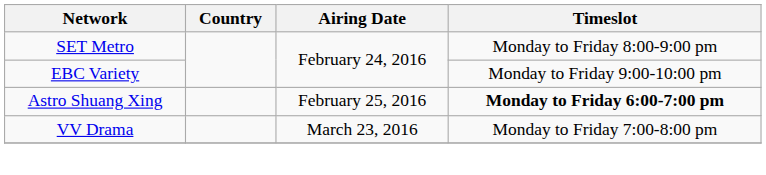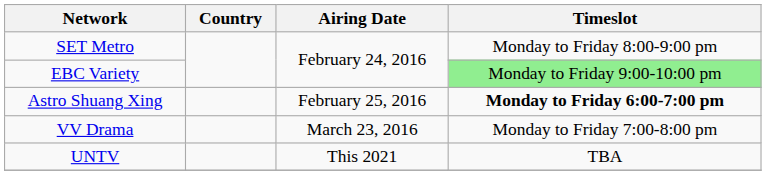 <table class="wikitable" style="text-align:center;width:55%;">
 <tr>
 <th>Network</th>
 <th>Country</th>
 <th>Airing Date</th>
 <th>Timeslot</th>
 </tr>
 <tr>
 <td><a href='#'>SET Metro</a></td>
 <td rowspan=2></td>
 <td rowspan=2>February 24, 2016</td>
 <td>Monday to Friday 8:00-9:00 pm</td>
 </tr>
 <tr>
 <td><a href='#'>EBC Variety</a></td>
-<td>Monday to Friday 9:00-10:00 pm</td>
+<td style="background: lightgreen;">Monday to Friday 9:00-10:00 pm</td>
 </tr>
 <tr>
 <td><a href='#'>Astro Shuang Xing</a></td>
 <td></td>
 <td>February 25, 2016</td>
 <td><strong>Monday to Friday 6:00-7:00 pm</strong></td>
 </tr>
 <tr>
 <td><a href='#'>VV Drama</a></td>
 <td></td>
 <td>March 23, 2016</td>
 <td>Monday to Friday 7:00-8:00 pm</td>
 </tr>
 <tr>
+<td><a href='#'>UNTV</a></td>
+<td></td>
+<td>This 2021</td>
+<td>TBA</td>
+</tr>
+<tr>
 </tr>
 </table>
